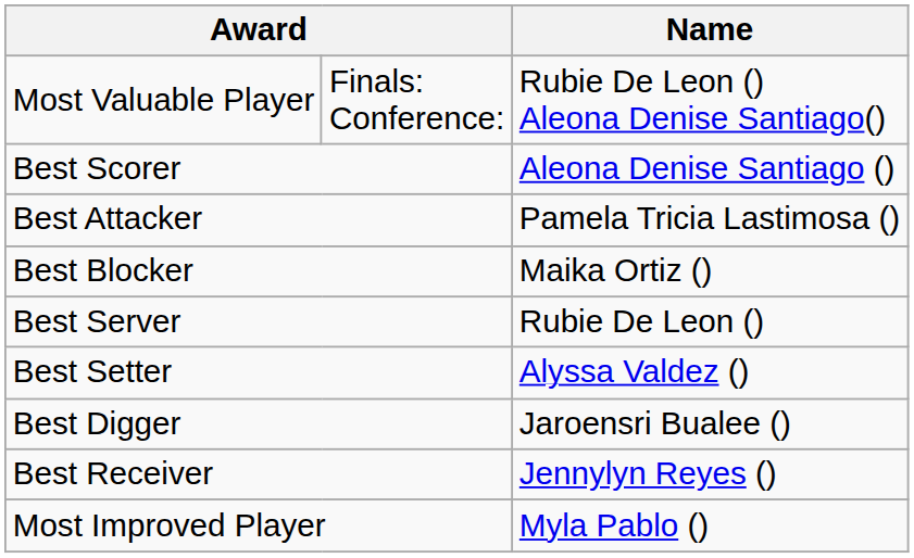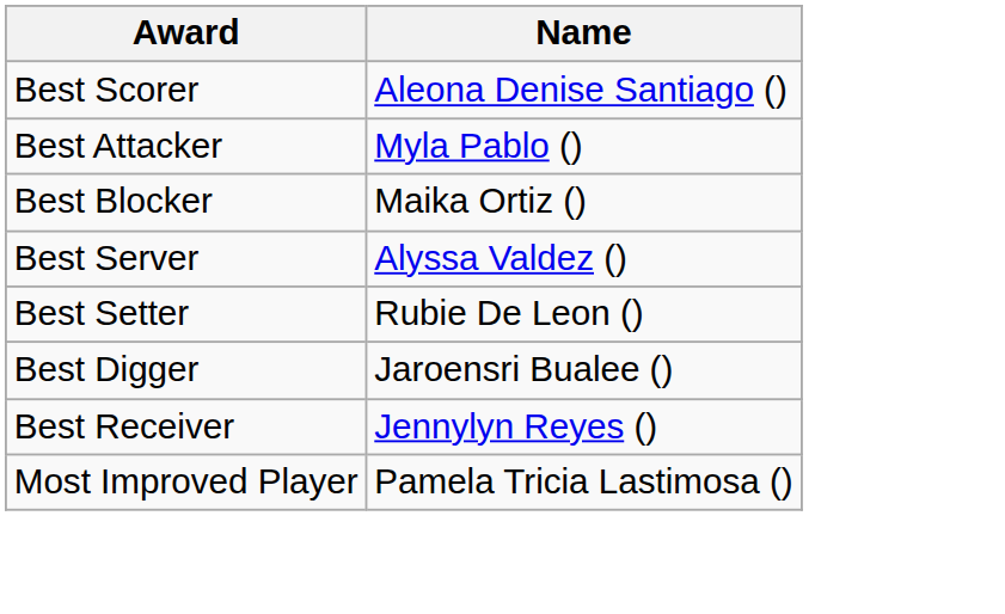 <table class="wikitable">
 <tr>
 <th colspan="2">Award</th>
 <th>Name</th>
-</tr>
-<tr>
-<td>Most Valuable Player</td>
-<td>Finals:<br>Conference:</td>
-<td>Rubie De Leon ()<br><a href='#'>Aleona Denise Santiago</a>()</td>
 </tr>
 <tr>
 <td colspan="2">Best Scorer</td>
 <td><a href='#'>Aleona Denise Santiago</a> ()</td>
 </tr>
 <tr>
 <td colspan="2">Best Attacker</td>
-<td>Pamela Tricia Lastimosa ()</td>
+<td><a href='#'>Myla Pablo</a> ()</td>
 </tr>
 <tr>
 <td colspan="2">Best Blocker</td>
 <td>Maika Ortiz ()</td>
 </tr>
 <tr>
 <td colspan="2">Best Server</td>
-<td>Rubie De Leon ()</td>
+<td><a href='#'>Alyssa Valdez</a> ()</td>
 </tr>
 <tr>
 <td colspan="2">Best Setter</td>
-<td><a href='#'>Alyssa Valdez</a> ()</td>
+<td>Rubie De Leon ()</td>
 </tr>
 <tr>
 <td colspan="2">Best Digger</td>
 <td>Jaroensri Bualee ()</td>
 </tr>
 <tr>
 <td colspan="2">Best Receiver</td>
 <td><a href='#'>Jennylyn Reyes</a> ()</td>
 </tr>
 <tr>
 <td colspan="2">Most Improved Player</td>
-<td><a href='#'>Myla Pablo</a> ()</td>
+<td>Pamela Tricia Lastimosa ()</td>
 </tr>
 </table>
